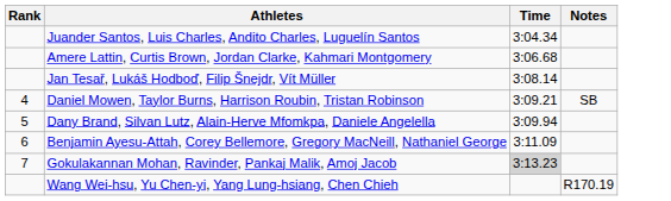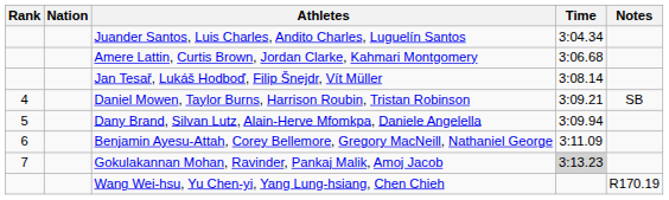 <table class="wikitable sortable" style="text-align:center">
 <tr>
 <th>Rank</th>
+<th>Nation</th>
 <th>Athletes</th>
 <th>Time</th>
 <th>Notes</th>
 </tr>
 <tr>
 <td></td>
+<td align=left></td>
 <td align=left><a href='#'>Juander Santos</a>, <a href='#'>Luis Charles</a>, <a href='#'>Andito Charles</a>, <a href='#'>Luguelín Santos</a></td>
 <td>3:04.34</td>
 <td></td>
 </tr>
 <tr>
 <td></td>
+<td align=left></td>
 <td align=left><a href='#'>Amere Lattin</a>, <a href='#'>Curtis Brown</a>, <a href='#'>Jordan Clarke</a>, <a href='#'>Kahmari Montgomery</a></td>
 <td>3:06.68</td>
 <td></td>
 </tr>
 <tr>
 <td></td>
+<td align=left></td>
 <td align=left><a href='#'>Jan Tesař</a>, <a href='#'>Lukáš Hodboď</a>, <a href='#'>Filip Šnejdr</a>, <a href='#'>Vít Müller</a></td>
 <td>3:08.14</td>
 <td></td>
 </tr>
 <tr>
 <td>4</td>
+<td align=left></td>
 <td align=left><a href='#'>Daniel Mowen</a>, <a href='#'>Taylor Burns</a>, <a href='#'>Harrison Roubin</a>, <a href='#'>Tristan Robinson</a></td>
 <td>3:09.21</td>
 <td>SB</td>
 </tr>
 <tr>
 <td>5</td>
+<td align=left></td>
 <td align=left><a href='#'>Dany Brand</a>, <a href='#'>Silvan Lutz</a>, <a href='#'>Alain-Herve Mfomkpa</a>, <a href='#'>Daniele Angelella</a></td>
 <td>3:09.94</td>
 <td></td>
 </tr>
 <tr>
 <td>6</td>
+<td align=left></td>
 <td align=left><a href='#'>Benjamin Ayesu-Attah</a>, <a href='#'>Corey Bellemore</a>, <a href='#'>Gregory MacNeill</a>, <a href='#'>Nathaniel George</a></td>
 <td>3:11.09</td>
 <td></td>
 </tr>
 <tr>
 <td>7</td>
+<td align=left></td>
 <td align=left><a href='#'>Gokulakannan Mohan</a>, <a href='#'>Ravinder</a>, <a href='#'>Pankaj Malik</a>, <a href='#'>Amoj Jacob</a></td>
 <td style="background: lightgrey;">3:13.23</td>
 <td></td>
 </tr>
 <tr>
 <td></td>
+<td align=left></td>
 <td align=left><a href='#'>Wang Wei-hsu</a>, <a href='#'>Yu Chen-yi</a>, <a href='#'>Yang Lung-hsiang</a>, <a href='#'>Chen Chieh</a></td>
 <td></td>
 <td>R170.19</td>
 </tr>
 </table>
